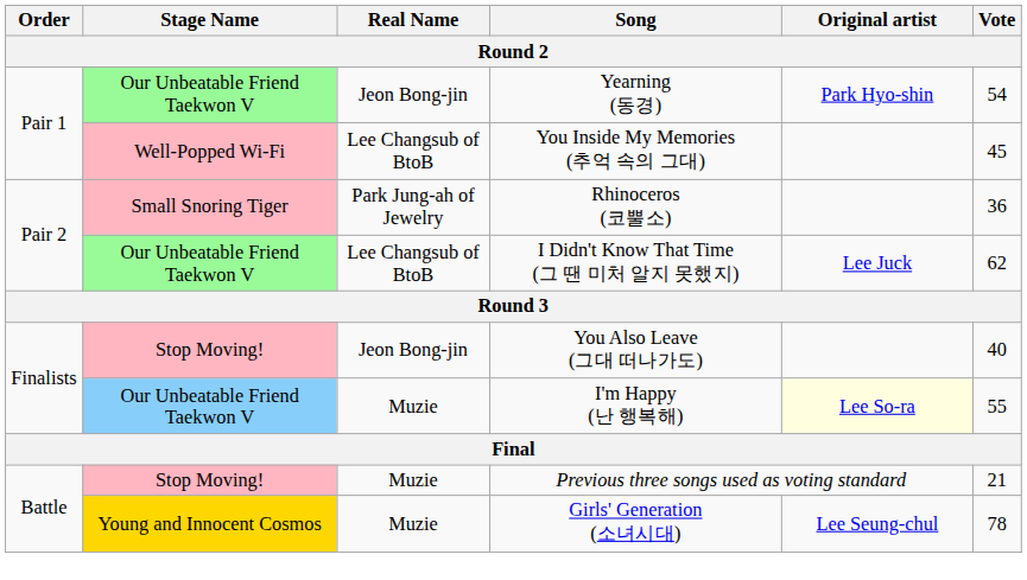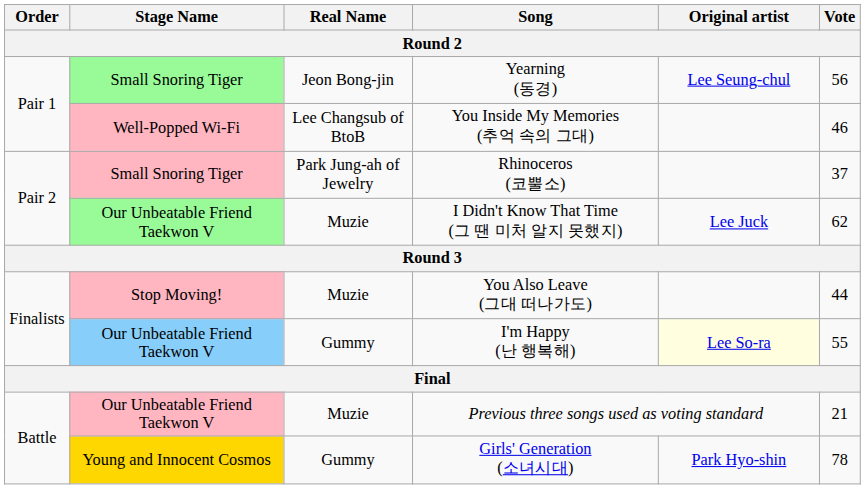 <table class="wikitable" style="text-align:center; width:95%;">
 <tr>
 <th style="width:1%;">Order</th>
 <th style="width:20%;">Stage Name</th>
 <th style="width:12%;">Real Name</th>
 <th style="width:23%;">Song</th>
 <th style="width:15%;">Original artist</th>
 <th style="width:1%;">Vote</th>
 </tr>
 <tr>
 <th colspan=6>Round 2</th>
 </tr>
 <tr>
 <td rowspan=2>Pair 1</td>
-<td bgcolor="palegreen">Our Unbeatable Friend Taekwon V</td>
+<td bgcolor="palegreen">Small Snoring Tiger</td>
 <td>Jeon Bong-jin</td>
 <td>Yearning<br>(동경)</td>
-<td><a href='#'>Park Hyo-shin</a></td>
-<td>54</td>
+<td><a href='#'>Lee Seung-chul</a></td>
+<td>56</td>
 </tr>
 <tr>
 <td bgcolor="lightpink">Well-Popped Wi-Fi</td>
 <td>Lee Changsub of BtoB</td>
 <td>You Inside My Memories<br>(추억 속의 그대)</td>
 <td></td>
-<td>45</td>
+<td>46</td>
 </tr>
 <tr>
 <td rowspan=2>Pair 2</td>
 <td bgcolor="lightpink">Small Snoring Tiger</td>
 <td>Park Jung-ah of Jewelry</td>
 <td>Rhinoceros<br>(코뿔소)</td>
 <td></td>
-<td>36</td>
+<td>37</td>
 </tr>
 <tr>
 <td bgcolor="palegreen">Our Unbeatable Friend Taekwon V</td>
-<td>Lee Changsub of BtoB</td>
+<td>Muzie</td>
 <td>I Didn't Know That Time<br>(그 땐 미처 알지 못했지)</td>
 <td><a href='#'>Lee Juck</a></td>
 <td>62</td>
 </tr>
 <tr>
 <th colspan=6>Round 3</th>
 </tr>
 <tr>
 <td rowspan=2>Finalists</td>
 <td bgcolor="lightpink">Stop Moving!</td>
-<td>Jeon Bong-jin</td>
+<td>Muzie</td>
 <td>You Also Leave<br>(그대 떠나가도)</td>
 <td></td>
-<td>40</td>
+<td>44</td>
 </tr>
 <tr>
 <td bgcolor="lightskyblue">Our Unbeatable Friend Taekwon V</td>
-<td>Muzie</td>
+<td>Gummy</td>
 <td>I'm Happy<br>(난 행복해)</td>
 <td style="background: lightyellow;"><a href='#'>Lee So-ra</a></td>
 <td>55</td>
 </tr>
 <tr>
 <th colspan=6>Final</th>
 </tr>
 <tr>
 <td rowspan=2>Battle</td>
-<td bgcolor="lightpink">Stop Moving!</td>
+<td bgcolor="lightpink">Our Unbeatable Friend Taekwon V</td>
 <td>Muzie</td>
 <td colspan=2><em>Previous three songs used as voting standard</em></td>
 <td>21</td>
 </tr>
 <tr>
 <td bgcolor="gold">Young and Innocent Cosmos</td>
-<td>Muzie</td>
+<td>Gummy</td>
 <td><a href='#'>Girls' Generation</a><br>(<a href='#'>소녀시대</a>)</td>
-<td><a href='#'>Lee Seung-chul</a></td>
+<td><a href='#'>Park Hyo-shin</a></td>
 <td>78</td>
 </tr>
 </table>
